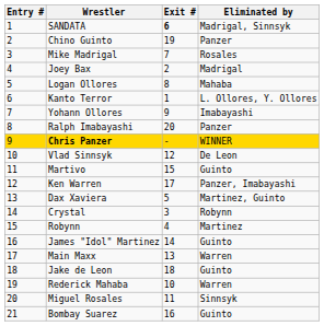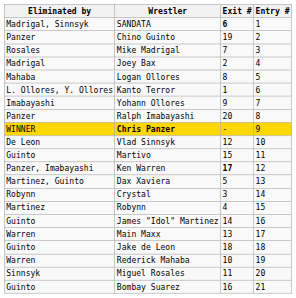 <table class="wikitable sortable">
 <tr>
-<th>Entry #</th>
+<th>Eliminated by</th>
 <th>Wrestler</th>
 <th>Exit #</th>
-<th>Eliminated by</th>
+<th>Entry #</th>
 </tr>
 <tr>
-<td>1</td>
+<td>Madrigal, Sinnsyk</td>
 <td>SANDATA</td>
 <td><strong>6</strong></td>
-<td>Madrigal, Sinnsyk</td>
+<td>1</td>
 </tr>
 <tr>
-<td>2</td>
+<td>Panzer</td>
 <td>Chino Guinto</td>
 <td>19</td>
-<td>Panzer</td>
+<td>2</td>
 </tr>
 <tr>
-<td>3</td>
+<td>Rosales</td>
 <td>Mike Madrigal</td>
 <td>7</td>
-<td>Rosales</td>
+<td>3</td>
 </tr>
 <tr>
-<td>4</td>
+<td>Madrigal</td>
 <td>Joey Bax</td>
 <td>2</td>
-<td>Madrigal</td>
+<td>4</td>
 </tr>
 <tr>
-<td>5</td>
+<td>Mahaba</td>
 <td>Logan Ollores</td>
 <td>8</td>
-<td>Mahaba</td>
+<td>5</td>
 </tr>
 <tr>
-<td>6</td>
+<td>L. Ollores, Y. Ollores</td>
 <td>Kanto Terror</td>
 <td>1</td>
-<td>L. Ollores, Y. Ollores</td>
+<td>6</td>
 </tr>
 <tr>
-<td>7</td>
+<td>Imabayashi</td>
 <td>Yohann Ollores</td>
 <td>9</td>
-<td>Imabayashi</td>
+<td>7</td>
 </tr>
 <tr>
-<td>8</td>
+<td>Panzer</td>
 <td>Ralph Imabayashi</td>
 <td>20</td>
-<td>Panzer</td>
+<td>8</td>
 </tr>
 <tr style="background:gold;">
-<td>9</td>
+<td>WINNER</td>
 <td><strong>Chris Panzer</strong></td>
 <td>-</td>
-<td>WINNER</td>
+<td>9</td>
 </tr>
 <tr>
-<td>10</td>
+<td>De Leon</td>
 <td>Vlad Sinnsyk</td>
 <td>12</td>
-<td>De Leon</td>
+<td>10</td>
 </tr>
 <tr>
-<td>11</td>
+<td>Guinto</td>
 <td>Martivo</td>
 <td>15</td>
-<td>Guinto</td>
+<td>11</td>
 </tr>
 <tr>
+<td>Panzer, Imabayashi</td>
+<td>Ken Warren</td>
+<td><strong>17</strong></td>
 <td>12</td>
-<td>Ken Warren</td>
-<td>17</td>
-<td>Panzer, Imabayashi</td>
 </tr>
 <tr>
-<td>13</td>
+<td>Martinez, Guinto</td>
 <td>Dax Xaviera</td>
 <td>5</td>
-<td>Martinez, Guinto</td>
+<td>13</td>
 </tr>
 <tr>
-<td>14</td>
+<td>Robynn</td>
 <td>Crystal</td>
 <td>3</td>
-<td>Robynn</td>
+<td>14</td>
 </tr>
 <tr>
-<td>15</td>
+<td>Martinez</td>
 <td>Robynn</td>
 <td>4</td>
-<td>Martinez</td>
+<td>15</td>
 </tr>
 <tr>
-<td>16</td>
+<td>Guinto</td>
 <td>James "Idol" Martinez</td>
 <td>14</td>
-<td>Guinto</td>
+<td>16</td>
 </tr>
 <tr>
-<td>17</td>
+<td>Warren</td>
 <td>Main Maxx</td>
 <td>13</td>
-<td>Warren</td>
+<td>17</td>
 </tr>
 <tr>
-<td>18</td>
+<td>Guinto</td>
 <td>Jake de Leon</td>
 <td>18</td>
-<td>Guinto</td>
+<td>18</td>
 </tr>
 <tr>
-<td>19</td>
+<td>Warren</td>
 <td>Rederick Mahaba</td>
 <td>10</td>
-<td>Warren</td>
+<td>19</td>
 </tr>
 <tr>
-<td>20</td>
+<td>Sinnsyk</td>
 <td>Miguel Rosales</td>
 <td>11</td>
-<td>Sinnsyk</td>
+<td>20</td>
 </tr>
 <tr>
-<td>21</td>
+<td>Guinto</td>
 <td>Bombay Suarez</td>
 <td>16</td>
-<td>Guinto</td>
+<td>21</td>
 </tr>
 </table>
